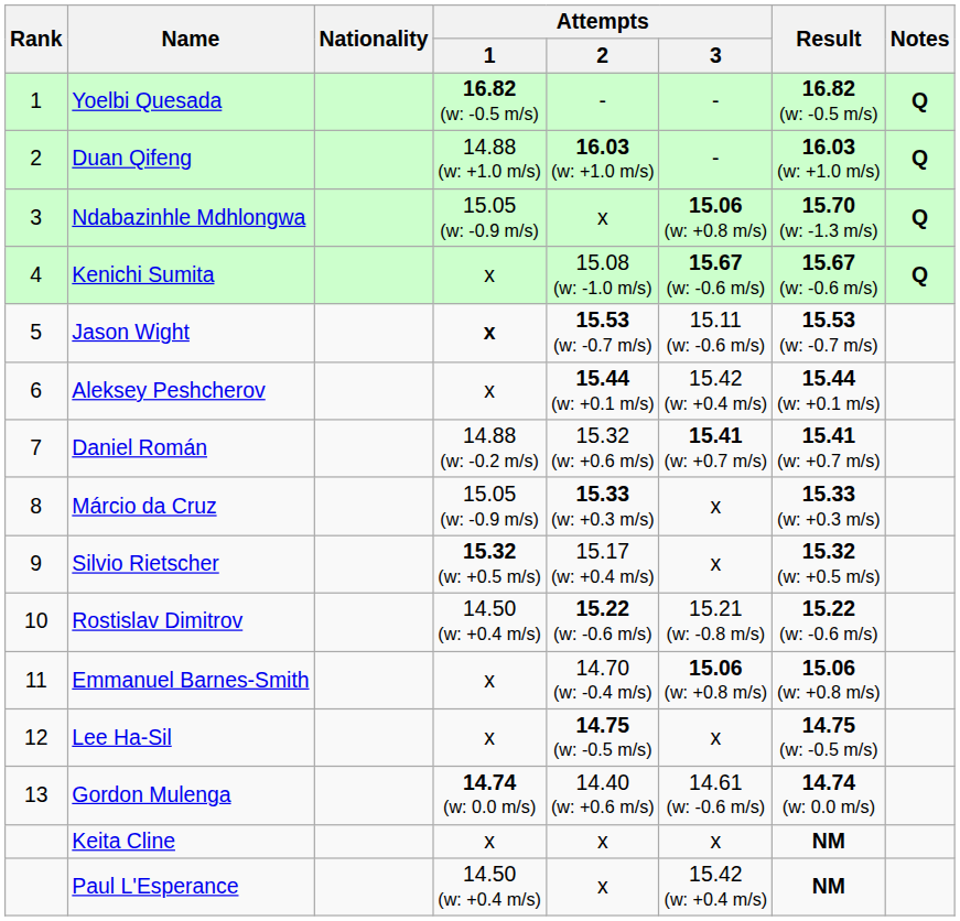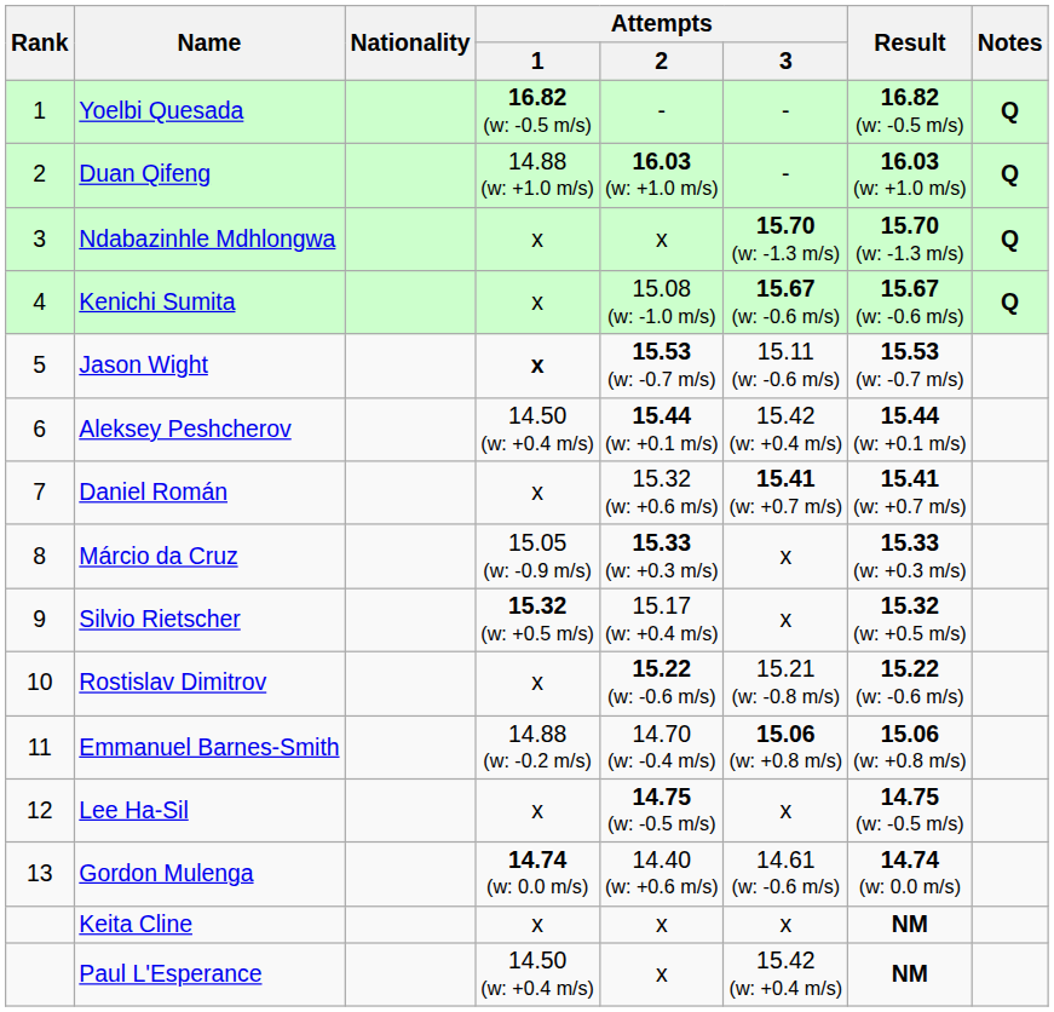 <table class="wikitable sortable" style="text-align:center">
 <tr>
 <th rowspan=2>Rank</th>
 <th rowspan=2>Name</th>
 <th rowspan=2>Nationality</th>
 <th colspan=3>Attempts</th>
 <th rowspan=2>Result</th>
 <th rowspan=2>Notes</th>
 </tr>
 <tr>
 <th>1</th>
 <th>2</th>
 <th>3</th>
 </tr>
 <tr bgcolor=ccffcc>
 <td>1</td>
 <td align=left><a href='#'>Yoelbi Quesada</a></td>
 <td align=left></td>
 <td><strong>16.82</strong><br><small>(w: -0.5 m/s)</small></td>
 <td>-</td>
 <td>-</td>
 <td><strong>16.82</strong> <br><small>(w: -0.5 m/s)</small></td>
 <td><strong>Q</strong></td>
 </tr>
 <tr bgcolor=ccffcc>
 <td>2</td>
 <td align=left><a href='#'>Duan Qifeng</a></td>
 <td align=left></td>
 <td>14.88<br><small>(w: +1.0 m/s)</small></td>
 <td><strong>16.03</strong><br><small>(w: +1.0 m/s)</small></td>
 <td>-</td>
 <td><strong>16.03</strong> <br><small>(w: +1.0 m/s)</small></td>
 <td><strong>Q</strong></td>
 </tr>
 <tr bgcolor=ccffcc>
 <td>3</td>
 <td align=left><a href='#'>Ndabazinhle Mdhlongwa</a></td>
 <td align=left></td>
-<td>15.05<br><small>(w: -0.9 m/s)</small></td>
 <td>x</td>
-<td><strong>15.06</strong><br><small>(w: +0.8 m/s)</small></td>
+<td>x</td>
+<td><strong>15.70</strong><br><small>(w: -1.3 m/s)</small></td>
 <td><strong>15.70</strong> <br><small>(w: -1.3 m/s)</small></td>
 <td><strong>Q</strong></td>
 </tr>
 <tr bgcolor=ccffcc>
 <td>4</td>
 <td align=left><a href='#'>Kenichi Sumita</a></td>
 <td align=left></td>
 <td>x</td>
 <td>15.08<br><small>(w: -1.0 m/s)</small></td>
 <td><strong>15.67</strong><br><small>(w: -0.6 m/s)</small></td>
 <td><strong>15.67</strong> <br><small>(w: -0.6 m/s)</small></td>
 <td><strong>Q</strong></td>
 </tr>
 <tr>
 <td>5</td>
 <td align=left><a href='#'>Jason Wight</a></td>
 <td align=left></td>
 <td><strong>x</strong></td>
 <td><strong>15.53</strong><br><small>(w: -0.7 m/s)</small></td>
 <td>15.11<br><small>(w: -0.6 m/s)</small></td>
 <td><strong>15.53</strong> <br><small>(w: -0.7 m/s)</small></td>
 <td></td>
 </tr>
 <tr>
 <td>6</td>
 <td align=left><a href='#'>Aleksey Peshcherov</a></td>
 <td align=left></td>
-<td>x</td>
+<td>14.50<br><small>(w: +0.4 m/s)</small></td>
 <td><strong>15.44</strong><br><small>(w: +0.1 m/s)</small></td>
 <td>15.42<br><small>(w: +0.4 m/s)</small></td>
 <td><strong>15.44</strong> <br><small>(w: +0.1 m/s)</small></td>
 <td></td>
 </tr>
 <tr>
 <td>7</td>
 <td align=left><a href='#'>Daniel Román</a></td>
 <td align=left></td>
-<td>14.88<br><small>(w: -0.2 m/s)</small></td>
+<td>x</td>
 <td>15.32<br><small>(w: +0.6 m/s)</small></td>
 <td><strong>15.41</strong><br><small>(w: +0.7 m/s)</small></td>
 <td><strong>15.41</strong> <br><small>(w: +0.7 m/s)</small></td>
 <td></td>
 </tr>
 <tr>
 <td>8</td>
 <td align=left><a href='#'>Márcio da Cruz</a></td>
 <td align=left></td>
 <td>15.05<br><small>(w: -0.9 m/s)</small></td>
 <td><strong>15.33</strong><br><small>(w: +0.3 m/s)</small></td>
 <td>x</td>
 <td><strong>15.33</strong> <br><small>(w: +0.3 m/s)</small></td>
 <td></td>
 </tr>
 <tr>
 <td>9</td>
 <td align=left><a href='#'>Silvio Rietscher</a></td>
 <td align=left></td>
 <td><strong>15.32</strong><br><small>(w: +0.5 m/s)</small></td>
 <td>15.17<br><small>(w: +0.4 m/s)</small></td>
 <td>x</td>
 <td><strong>15.32</strong> <br><small>(w: +0.5 m/s)</small></td>
 <td></td>
 </tr>
 <tr>
 <td>10</td>
 <td align=left><a href='#'>Rostislav Dimitrov</a></td>
 <td align=left></td>
-<td>14.50<br><small>(w: +0.4 m/s)</small></td>
+<td>x</td>
 <td><strong>15.22</strong><br><small>(w: -0.6 m/s)</small></td>
 <td>15.21<br><small>(w: -0.8 m/s)</small></td>
 <td><strong>15.22</strong> <br><small>(w: -0.6 m/s)</small></td>
 <td></td>
 </tr>
 <tr>
 <td>11</td>
 <td align=left><a href='#'>Emmanuel Barnes-Smith</a></td>
 <td align=left></td>
-<td>x</td>
+<td>14.88<br><small>(w: -0.2 m/s)</small></td>
 <td>14.70<br><small>(w: -0.4 m/s)</small></td>
 <td><strong>15.06</strong><br><small>(w: +0.8 m/s)</small></td>
 <td><strong>15.06</strong> <br><small>(w: +0.8 m/s)</small></td>
 <td></td>
 </tr>
 <tr>
 <td>12</td>
 <td align=left><a href='#'>Lee Ha-Sil</a></td>
 <td align=left></td>
 <td>x</td>
 <td><strong>14.75</strong><br><small>(w: -0.5 m/s)</small></td>
 <td>x</td>
 <td><strong>14.75</strong> <br><small>(w: -0.5 m/s)</small></td>
 <td></td>
 </tr>
 <tr>
 <td>13</td>
 <td align=left><a href='#'>Gordon Mulenga</a></td>
 <td align=left></td>
 <td><strong>14.74</strong><br><small>(w: 0.0 m/s)</small></td>
 <td>14.40<br><small>(w: +0.6 m/s)</small></td>
 <td>14.61<br><small>(w: -0.6 m/s)</small></td>
 <td><strong>14.74</strong> <br><small>(w: 0.0 m/s)</small></td>
 <td></td>
 </tr>
 <tr>
 <td></td>
 <td align=left><a href='#'>Keita Cline</a></td>
 <td align=left></td>
 <td>x</td>
 <td>x</td>
 <td>x</td>
 <td><strong>NM</strong></td>
 <td></td>
 </tr>
 <tr>
 <td></td>
 <td align=left><a href='#'>Paul L'Esperance</a></td>
 <td align=left></td>
 <td>14.50<br><small>(w: +0.4 m/s)</small></td>
 <td>x</td>
 <td>15.42<br><small>(w: +0.4 m/s)</small></td>
 <td><strong>NM</strong></td>
 <td></td>
 </tr>
 </table>
